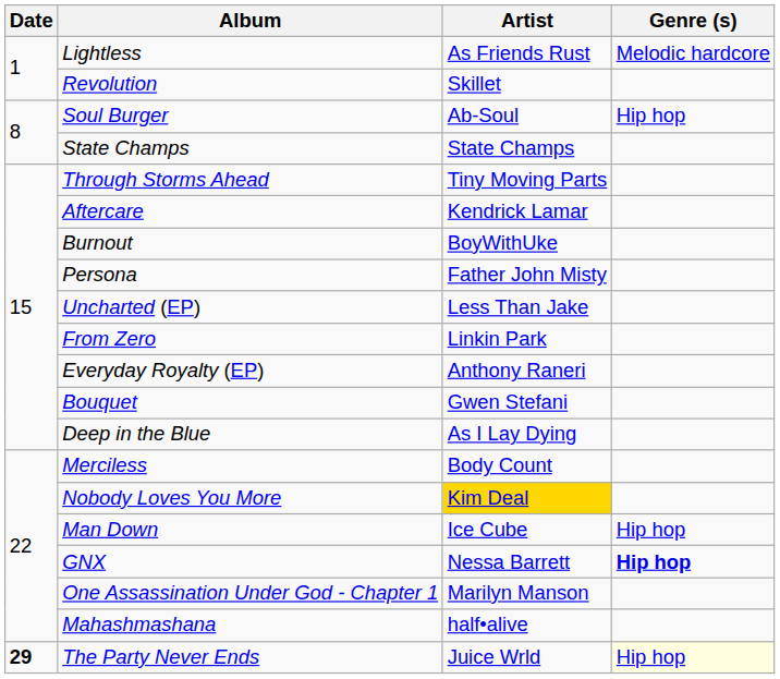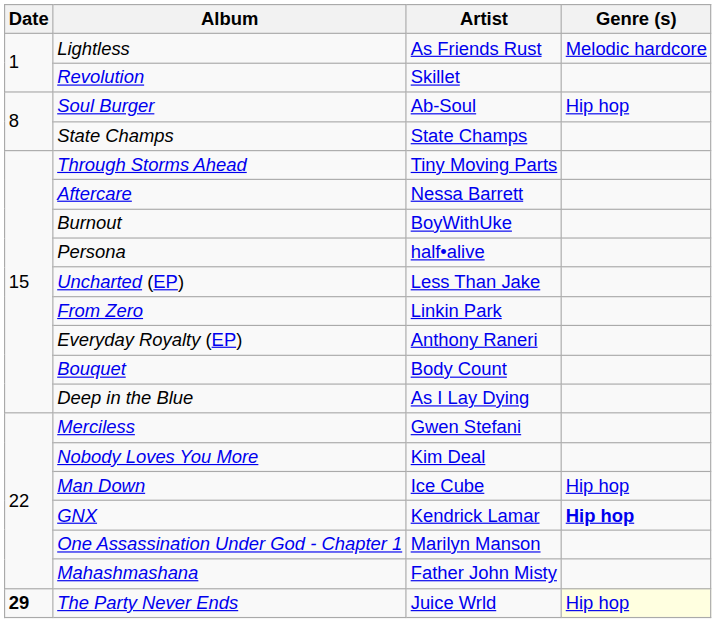 <table class="wikitable">
 <tr>
 <th>Date</th>
 <th>Album</th>
 <th>Artist</th>
 <th>Genre (s)</th>
 </tr>
 <tr>
 <td rowspan="2">1</td>
 <td><em>Lightless</em></td>
 <td><a href='#'>As Friends Rust</a></td>
 <td><a href='#'>Melodic hardcore</a></td>
 </tr>
 <tr>
 <td><em><a href='#'>Revolution</a></em></td>
 <td><a href='#'>Skillet</a></td>
 <td></td>
 </tr>
 <tr>
 <td rowspan="2">8</td>
 <td><em><a href='#'>Soul Burger</a></em></td>
 <td><a href='#'>Ab-Soul</a></td>
 <td><a href='#'>Hip hop</a></td>
 </tr>
 <tr>
 <td><em>State Champs</em></td>
 <td><a href='#'>State Champs</a></td>
 <td></td>
 </tr>
 <tr>
 <td rowspan="9">15</td>
 <td><em><a href='#'>Through Storms Ahead</a></em></td>
 <td><a href='#'>Tiny Moving Parts</a></td>
 <td></td>
 </tr>
 <tr>
 <td><em><a href='#'>Aftercare</a></em></td>
-<td><a href='#'>Kendrick Lamar</a></td>
+<td><a href='#'>Nessa Barrett</a></td>
 <td></td>
 </tr>
 <tr>
 <td><em>Burnout</em></td>
 <td><a href='#'>BoyWithUke</a></td>
 <td></td>
 </tr>
 <tr>
 <td><em>Persona</em></td>
-<td><a href='#'>Father John Misty</a></td>
+<td><a href='#'>half•alive</a></td>
 <td></td>
 </tr>
 <tr>
 <td><em><a href='#'>Uncharted</a></em> (<a href='#'>EP</a>)</td>
 <td><a href='#'>Less Than Jake</a></td>
 <td></td>
 </tr>
 <tr>
 <td><em><a href='#'>From Zero</a></em></td>
 <td><a href='#'>Linkin Park</a></td>
 <td></td>
 </tr>
 <tr>
 <td><em>Everyday Royalty</em> (<a href='#'>EP</a>)</td>
 <td><a href='#'>Anthony Raneri</a></td>
 <td></td>
 </tr>
 <tr>
 <td><em><a href='#'>Bouquet</a></em></td>
-<td><a href='#'>Gwen Stefani</a></td>
+<td><a href='#'>Body Count</a></td>
 <td></td>
 </tr>
 <tr>
 <td><em>Deep in the Blue</em></td>
 <td><a href='#'>As I Lay Dying</a></td>
 <td></td>
 </tr>
 <tr>
 <td rowspan="6">22</td>
 <td><em><a href='#'>Merciless</a></em></td>
-<td><a href='#'>Body Count</a></td>
+<td><a href='#'>Gwen Stefani</a></td>
 <td></td>
 </tr>
 <tr>
 <td><em><a href='#'>Nobody Loves You More</a></em></td>
-<td style="background: gold;"><a href='#'>Kim Deal</a></td>
+<td><a href='#'>Kim Deal</a></td>
 <td></td>
 </tr>
 <tr>
 <td><em><a href='#'>Man Down</a></em></td>
 <td><a href='#'>Ice Cube</a></td>
 <td><a href='#'>Hip hop</a></td>
 </tr>
 <tr>
 <td><em><a href='#'>GNX</a></em></td>
-<td><a href='#'>Nessa Barrett</a></td>
+<td><a href='#'>Kendrick Lamar</a></td>
 <td><strong><a href='#'>Hip hop</a></strong></td>
 </tr>
 <tr>
 <td><em><a href='#'>One Assassination Under God - Chapter 1</a></em></td>
 <td><a href='#'>Marilyn Manson</a></td>
 <td></td>
 </tr>
 <tr>
 <td><em><a href='#'>Mahashmashana</a></em></td>
-<td><a href='#'>half•alive</a></td>
+<td><a href='#'>Father John Misty</a></td>
 <td></td>
 </tr>
 <tr>
 <td><strong>29</strong></td>
 <td><em><a href='#'>The Party Never Ends</a></em></td>
 <td><a href='#'>Juice Wrld</a></td>
 <td style="background: lightyellow;"><a href='#'>Hip hop</a></td>
 </tr>
 </table>
